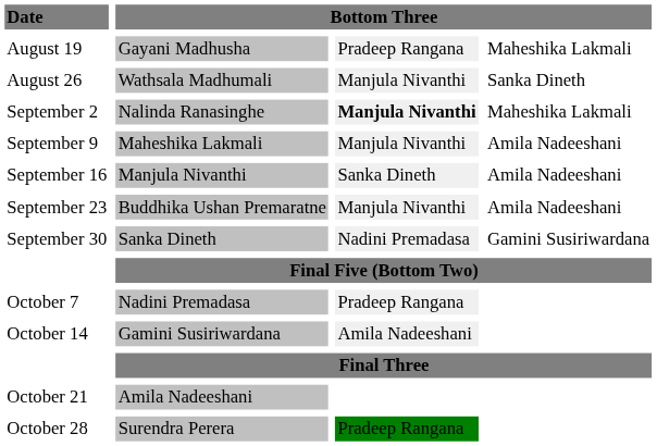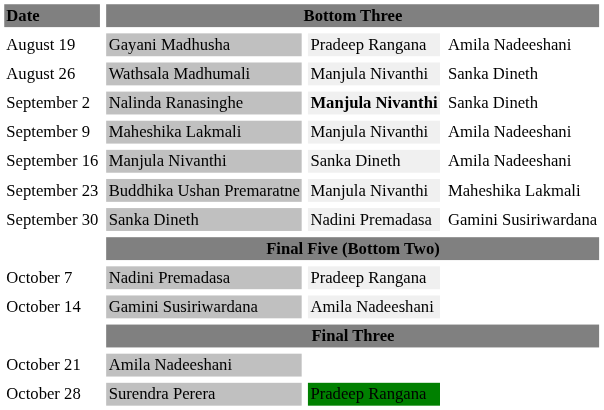 <table cellpadding=2 cellspacing=6>
 <tr bgcolor=#808080>
 <td><strong>Date</strong></td>
 <td colspan="3" align="center"><strong>Bottom Three</strong></td>
 </tr>
 <tr>
 <td>August 19</td>
 <td bgcolor="#C0C0C0">Gayani Madhusha</td>
 <td bgcolor="#F0F0F0">Pradeep Rangana</td>
-<td>Maheshika Lakmali</td>
+<td>Amila Nadeeshani</td>
 </tr>
 <tr>
 <td>August 26</td>
 <td bgcolor="#C0C0C0">Wathsala Madhumali</td>
 <td bgcolor="#F0F0F0">Manjula Nivanthi</td>
 <td>Sanka Dineth</td>
 </tr>
 <tr>
 <td>September 2</td>
 <td bgcolor="#C0C0C0">Nalinda Ranasinghe</td>
 <td bgcolor="#F0F0F0"><strong>Manjula Nivanthi</strong></td>
-<td>Maheshika Lakmali</td>
+<td>Sanka Dineth</td>
 </tr>
 <tr>
 <td>September 9</td>
 <td bgcolor="#C0C0C0">Maheshika Lakmali</td>
 <td bgcolor="#F0F0F0">Manjula Nivanthi</td>
 <td>Amila Nadeeshani</td>
 </tr>
 <tr>
 <td>September 16</td>
 <td bgcolor="#C0C0C0">Manjula Nivanthi</td>
 <td bgcolor="#F0F0F0">Sanka Dineth</td>
 <td>Amila Nadeeshani</td>
 </tr>
 <tr>
 <td>September 23</td>
 <td bgcolor="#C0C0C0">Buddhika Ushan Premaratne</td>
 <td bgcolor="#F0F0F0">Manjula Nivanthi</td>
-<td>Amila Nadeeshani</td>
+<td>Maheshika Lakmali</td>
 </tr>
 <tr>
 <td>September 30</td>
 <td bgcolor="#C0C0C0">Sanka Dineth</td>
 <td bgcolor="#F0F0F0">Nadini Premadasa</td>
 <td>Gamini Susiriwardana</td>
 </tr>
 <tr>
 <td></td>
 <td bgcolor="#808080" colspan="3" align="center"><strong>Final Five (Bottom Two)</strong></td>
 </tr>
 <tr>
 <td>October 7</td>
 <td bgcolor="#C0C0C0">Nadini Premadasa</td>
 <td bgcolor="#F0F0F0">Pradeep Rangana</td>
 <td></td>
 </tr>
 <tr>
 <td>October 14</td>
 <td bgcolor="#C0C0C0">Gamini Susiriwardana</td>
 <td bgcolor="#F0F0F0">Amila Nadeeshani</td>
 <td></td>
 </tr>
 <tr>
 <td></td>
 <td bgcolor="#808080" colspan="3" align="center"><strong>Final Three</strong></td>
 <td></td>
 </tr>
 <tr>
 <td>October 21</td>
 <td bgcolor="#C0C0C0">Amila Nadeeshani</td>
 <td></td>
 <td></td>
 </tr>
 <tr>
 <td>October 28</td>
 <td bgcolor="#C0C0C0">Surendra Perera</td>
 <td bgcolor="green">Pradeep Rangana</td>
 <td></td>
 </tr>
 </table>
